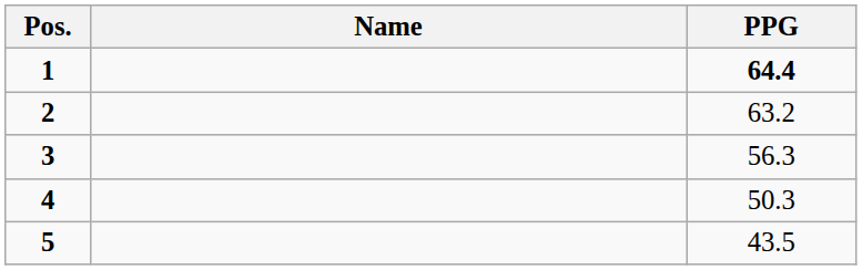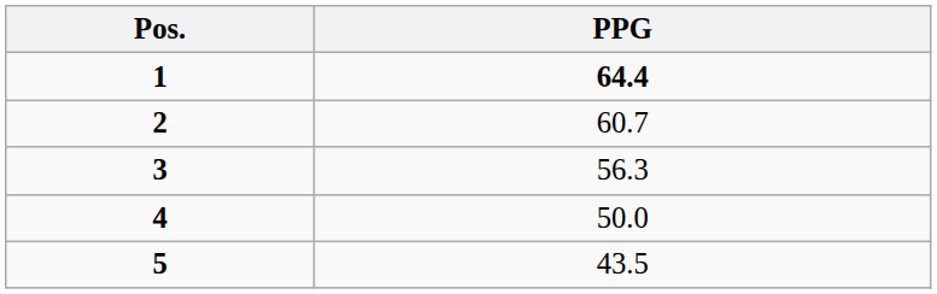 <table class="wikitable" style="width:80%;">
 <tr>
 <th style="width:10%;">Pos.</th>
-<th style="width:70%;">Name</th>
 <th style="width:20%;">PPG</th>
 </tr>
 <tr>
 <td align=center><strong>1</strong></td>
-<td><strong></strong></td>
 <td align=center><strong>64.4</strong></td>
 </tr>
 <tr>
 <td align=center><strong>2</strong></td>
-<td></td>
-<td align=center>63.2</td>
+<td align=center>60.7</td>
 </tr>
 <tr>
 <td align=center><strong>3</strong></td>
-<td></td>
 <td align=center>56.3</td>
 </tr>
 <tr>
 <td align=center><strong>4</strong></td>
-<td></td>
-<td align=center>50.3</td>
+<td align=center>50.0</td>
 </tr>
 <tr>
 <td align=center><strong>5</strong></td>
-<td></td>
 <td align=center>43.5</td>
 </tr>
 </table>
